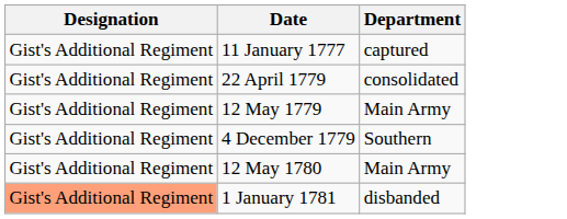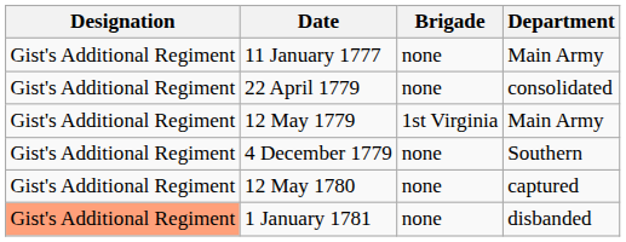 <table class="wikitable">
 <tr>
 <th>Designation</th>
 <th>Date</th>
+<th>Brigade</th>
 <th>Department</th>
 </tr>
 <tr>
 <td>Gist's Additional Regiment</td>
 <td>11 January 1777</td>
-<td>captured</td>
+<td>none</td>
+<td>Main Army</td>
 </tr>
 <tr>
 <td>Gist's Additional Regiment</td>
 <td>22 April 1779</td>
+<td>none</td>
 <td>consolidated</td>
 </tr>
 <tr>
 <td>Gist's Additional Regiment</td>
 <td>12 May 1779</td>
+<td>1st Virginia</td>
 <td>Main Army</td>
 </tr>
 <tr>
 <td>Gist's Additional Regiment</td>
 <td>4 December 1779</td>
+<td>none</td>
 <td>Southern</td>
 </tr>
 <tr>
 <td>Gist's Additional Regiment</td>
 <td>12 May 1780</td>
-<td>Main Army</td>
+<td>none</td>
+<td>captured</td>
 </tr>
 <tr>
 <td style="background: lightsalmon;">Gist's Additional Regiment</td>
 <td>1 January 1781</td>
+<td>none</td>
 <td>disbanded</td>
 </tr>
 </table>
